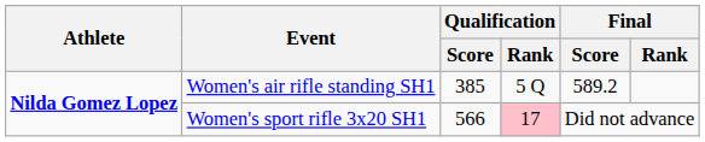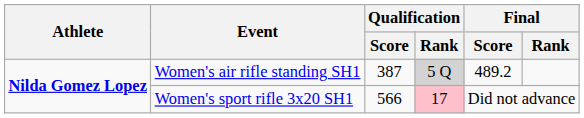 <table class=wikitable style="font-size:90%">
 <tr>
 <th rowspan="2">Athlete</th>
 <th rowspan="2">Event</th>
 <th colspan="2">Qualification</th>
 <th colspan="2">Final</th>
 </tr>
 <tr>
 <th>Score</th>
 <th>Rank</th>
 <th>Score</th>
 <th>Rank</th>
 </tr>
 <tr>
 <td rowspan="2"><strong><a href='#'>Nilda Gomez Lopez</a></strong></td>
 <td><a href='#'>Women's air rifle standing SH1</a></td>
-<td align="center">385</td>
-<td align="center">5 Q</td>
-<td align="center">589.2</td>
+<td align="center">387</td>
+<td align="center" style="background: lightgrey;">5 Q</td>
+<td align="center">489.2</td>
 <td align="center"></td>
 </tr>
 <tr>
 <td><a href='#'>Women's sport rifle 3x20 SH1</a></td>
 <td align="center">566</td>
 <td align="center" style="background: pink;">17</td>
 <td align="center" colspan="2">Did not advance</td>
 </tr>
 </table>
